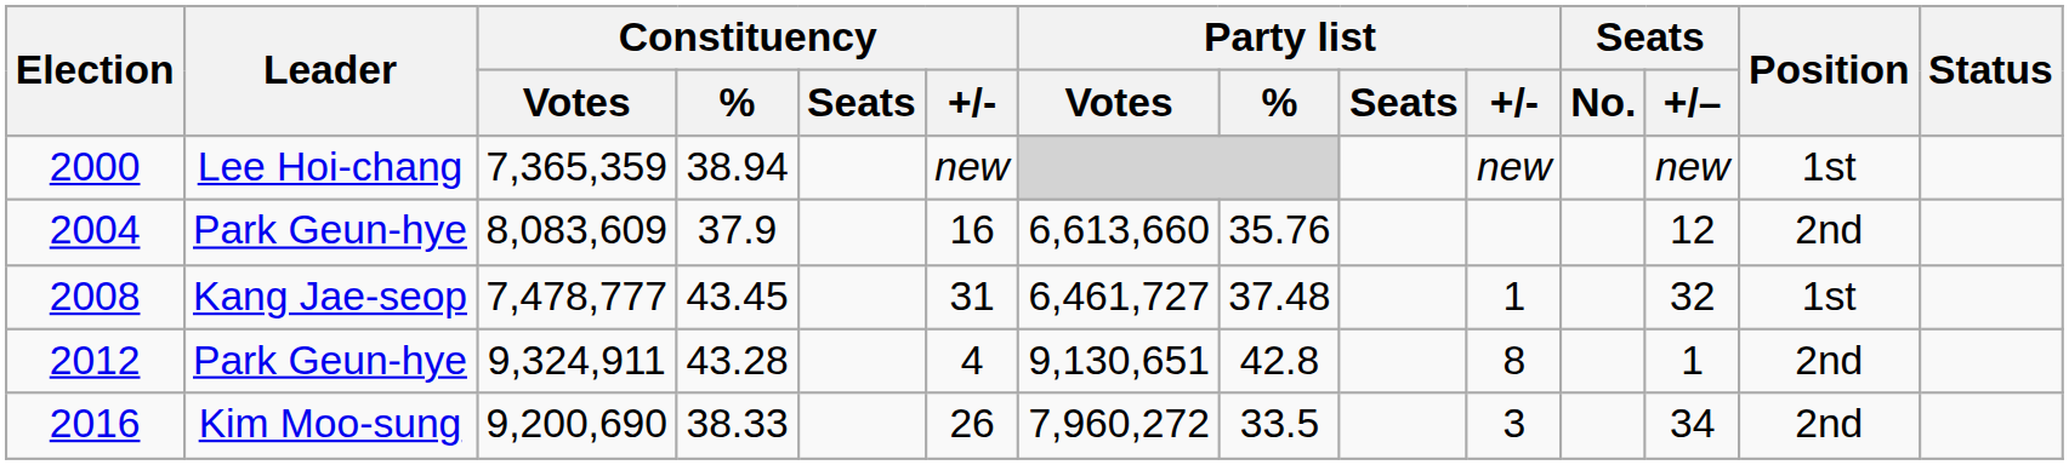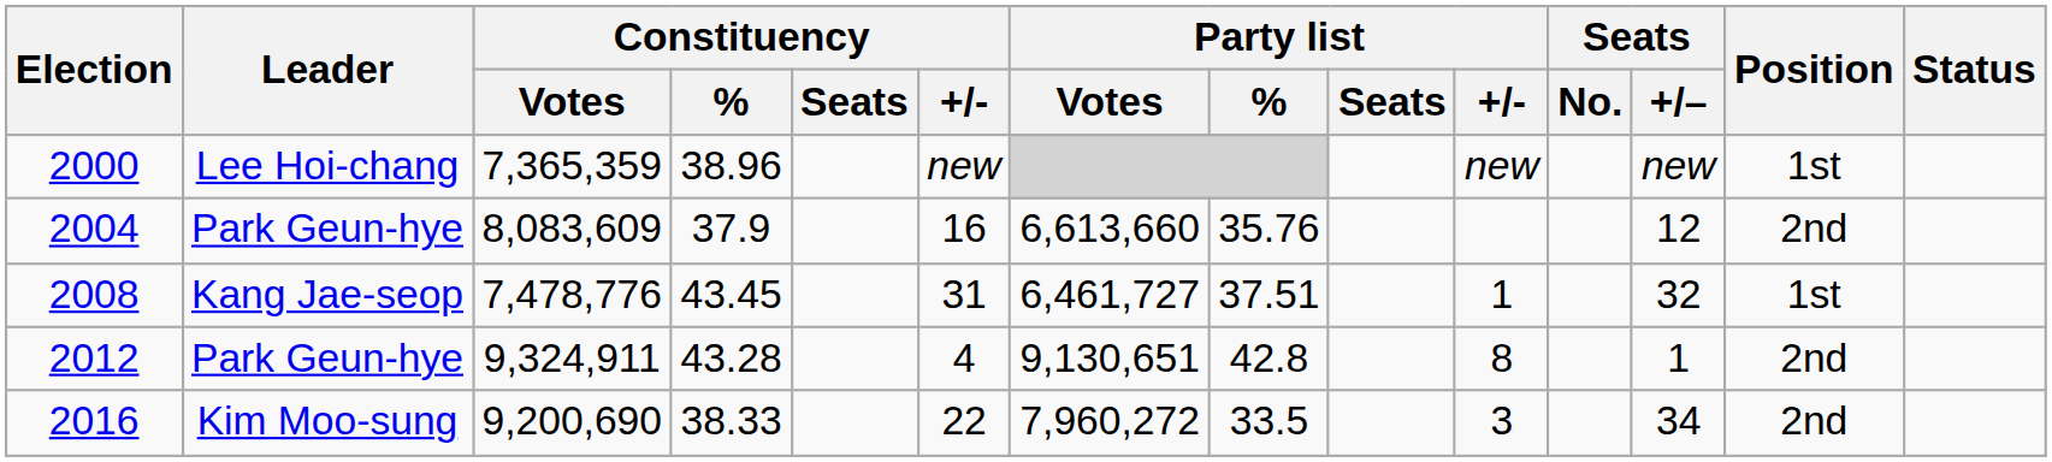 <table class="wikitable" style="text-align:center">
 <tr>
 <th rowspan="2">Election</th>
 <th rowspan="2">Leader</th>
 <th colspan="4">Constituency</th>
 <th colspan="4">Party list</th>
 <th colspan="2">Seats</th>
 <th rowspan="2">Position</th>
 <th rowspan="2">Status</th>
 </tr>
 <tr>
 <th>Votes</th>
 <th>%</th>
 <th>Seats</th>
 <th>+/-</th>
 <th>Votes</th>
 <th>%</th>
 <th>Seats</th>
 <th>+/-</th>
 <th>No.</th>
 <th>+/–</th>
 </tr>
 <tr>
 <td><a href='#'>2000</a></td>
 <td><a href='#'>Lee Hoi-chang</a></td>
 <td>7,365,359</td>
-<td>38.94</td>
+<td>38.96</td>
 <td></td>
 <td><em>new</em></td>
 <td colspan="2" bgcolor="lightgrey"></td>
 <td></td>
 <td><em>new</em></td>
 <td></td>
 <td><em>new</em></td>
 <td>1st</td>
 <td></td>
 </tr>
 <tr>
 <td><a href='#'>2004</a></td>
 <td><a href='#'>Park Geun-hye</a></td>
 <td>8,083,609</td>
 <td>37.9</td>
 <td></td>
 <td> 16</td>
 <td>6,613,660</td>
 <td>35.76</td>
 <td></td>
 <td></td>
 <td></td>
 <td> 12</td>
 <td>2nd</td>
 <td></td>
 </tr>
 <tr>
 <td><a href='#'>2008</a></td>
 <td><a href='#'>Kang Jae-seop</a></td>
-<td>7,478,777</td>
+<td>7,478,776</td>
 <td>43.45</td>
 <td></td>
 <td> 31</td>
 <td>6,461,727</td>
-<td>37.48</td>
+<td>37.51</td>
 <td></td>
 <td> 1</td>
 <td></td>
 <td> 32</td>
 <td>1st</td>
 <td></td>
 </tr>
 <tr>
 <td><a href='#'>2012</a></td>
 <td><a href='#'>Park Geun-hye</a></td>
 <td>9,324,911</td>
 <td>43.28</td>
 <td></td>
 <td> 4</td>
 <td>9,130,651</td>
 <td>42.8</td>
 <td></td>
 <td> 8</td>
 <td></td>
 <td> 1</td>
 <td>2nd</td>
 <td></td>
 </tr>
 <tr>
 <td><a href='#'>2016</a></td>
 <td><a href='#'>Kim Moo-sung</a></td>
 <td>9,200,690</td>
 <td>38.33</td>
 <td></td>
-<td> 26</td>
+<td> 22</td>
 <td>7,960,272</td>
 <td>33.5</td>
 <td></td>
 <td> 3</td>
 <td></td>
 <td> 34</td>
 <td>2nd</td>
 <td></td>
 </tr>
 </table>
